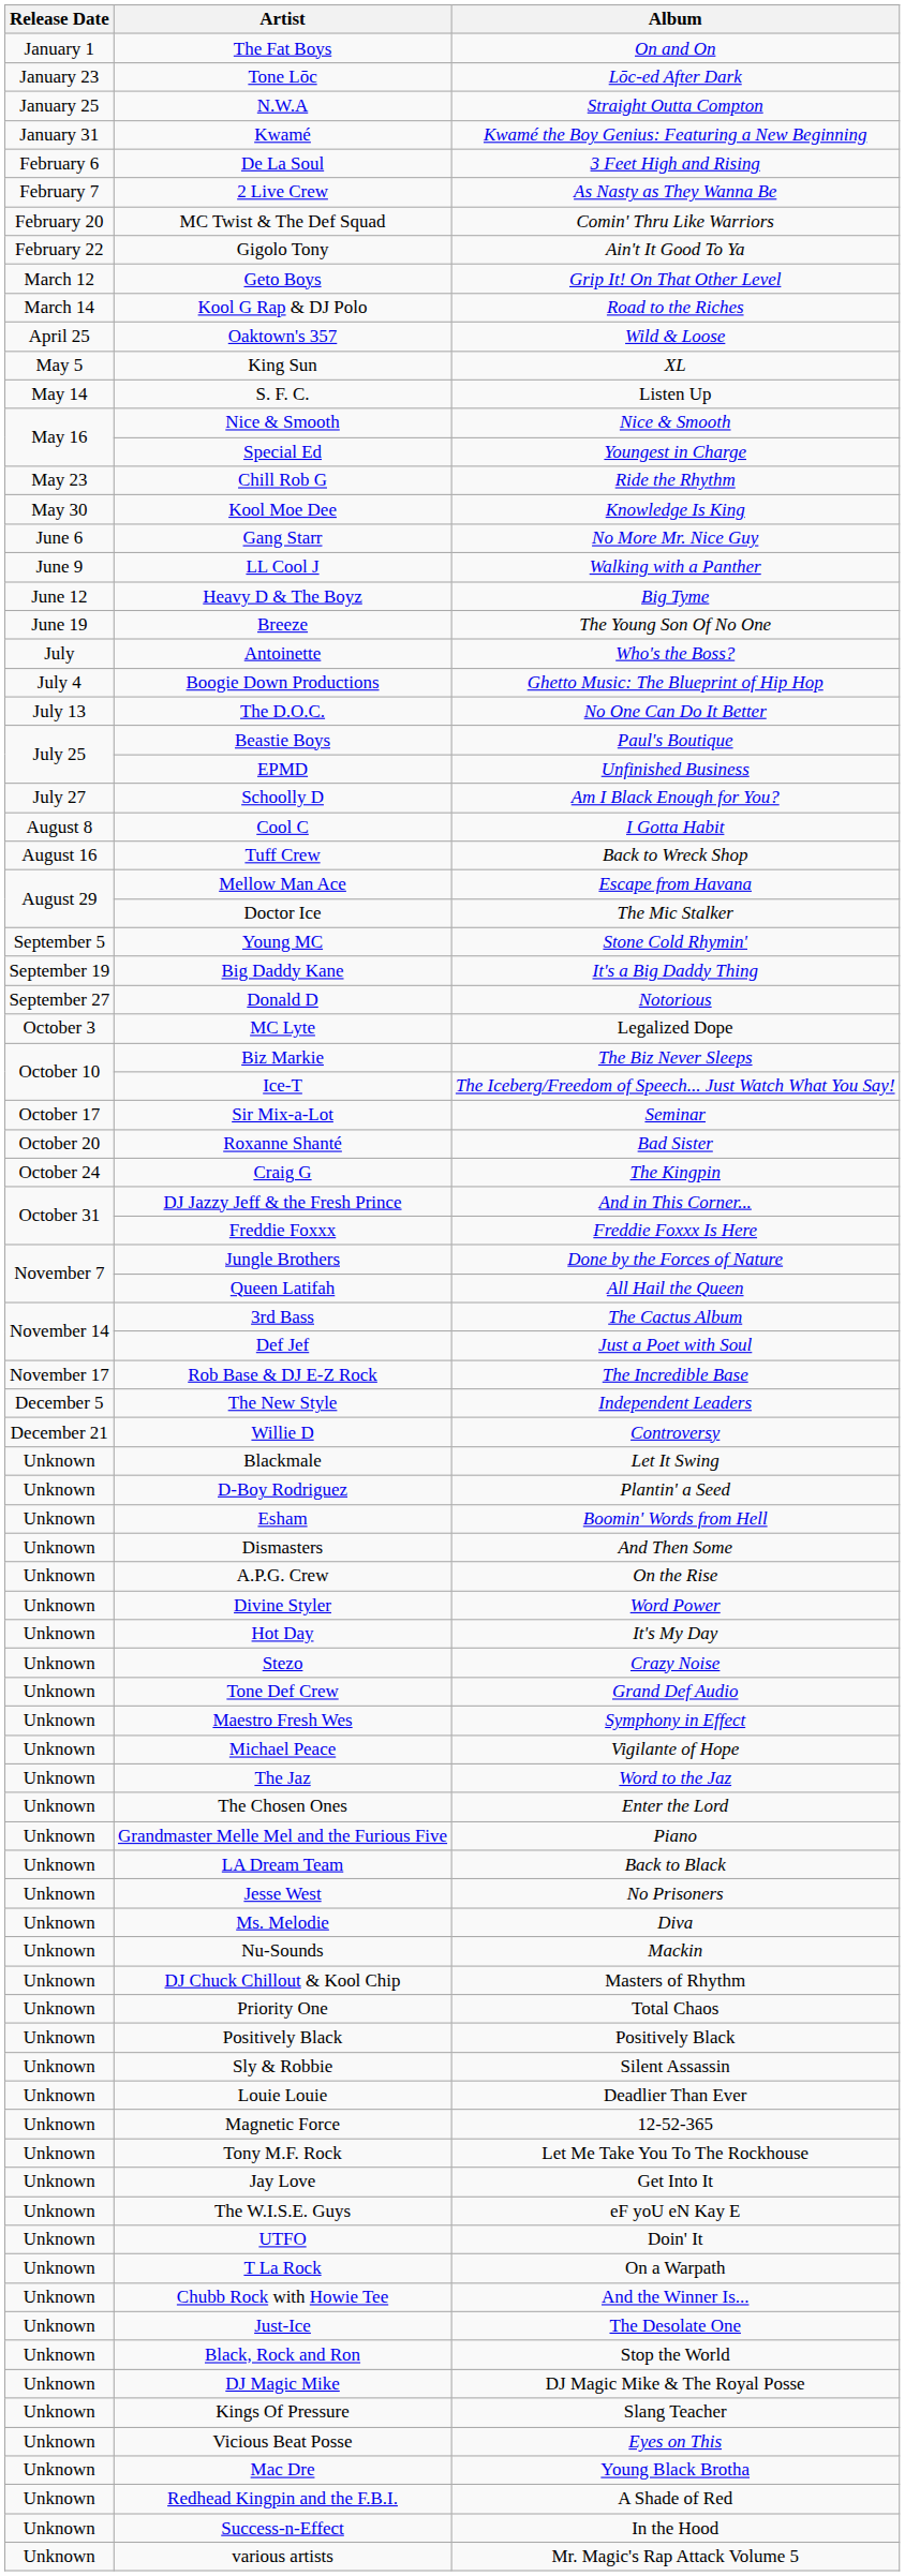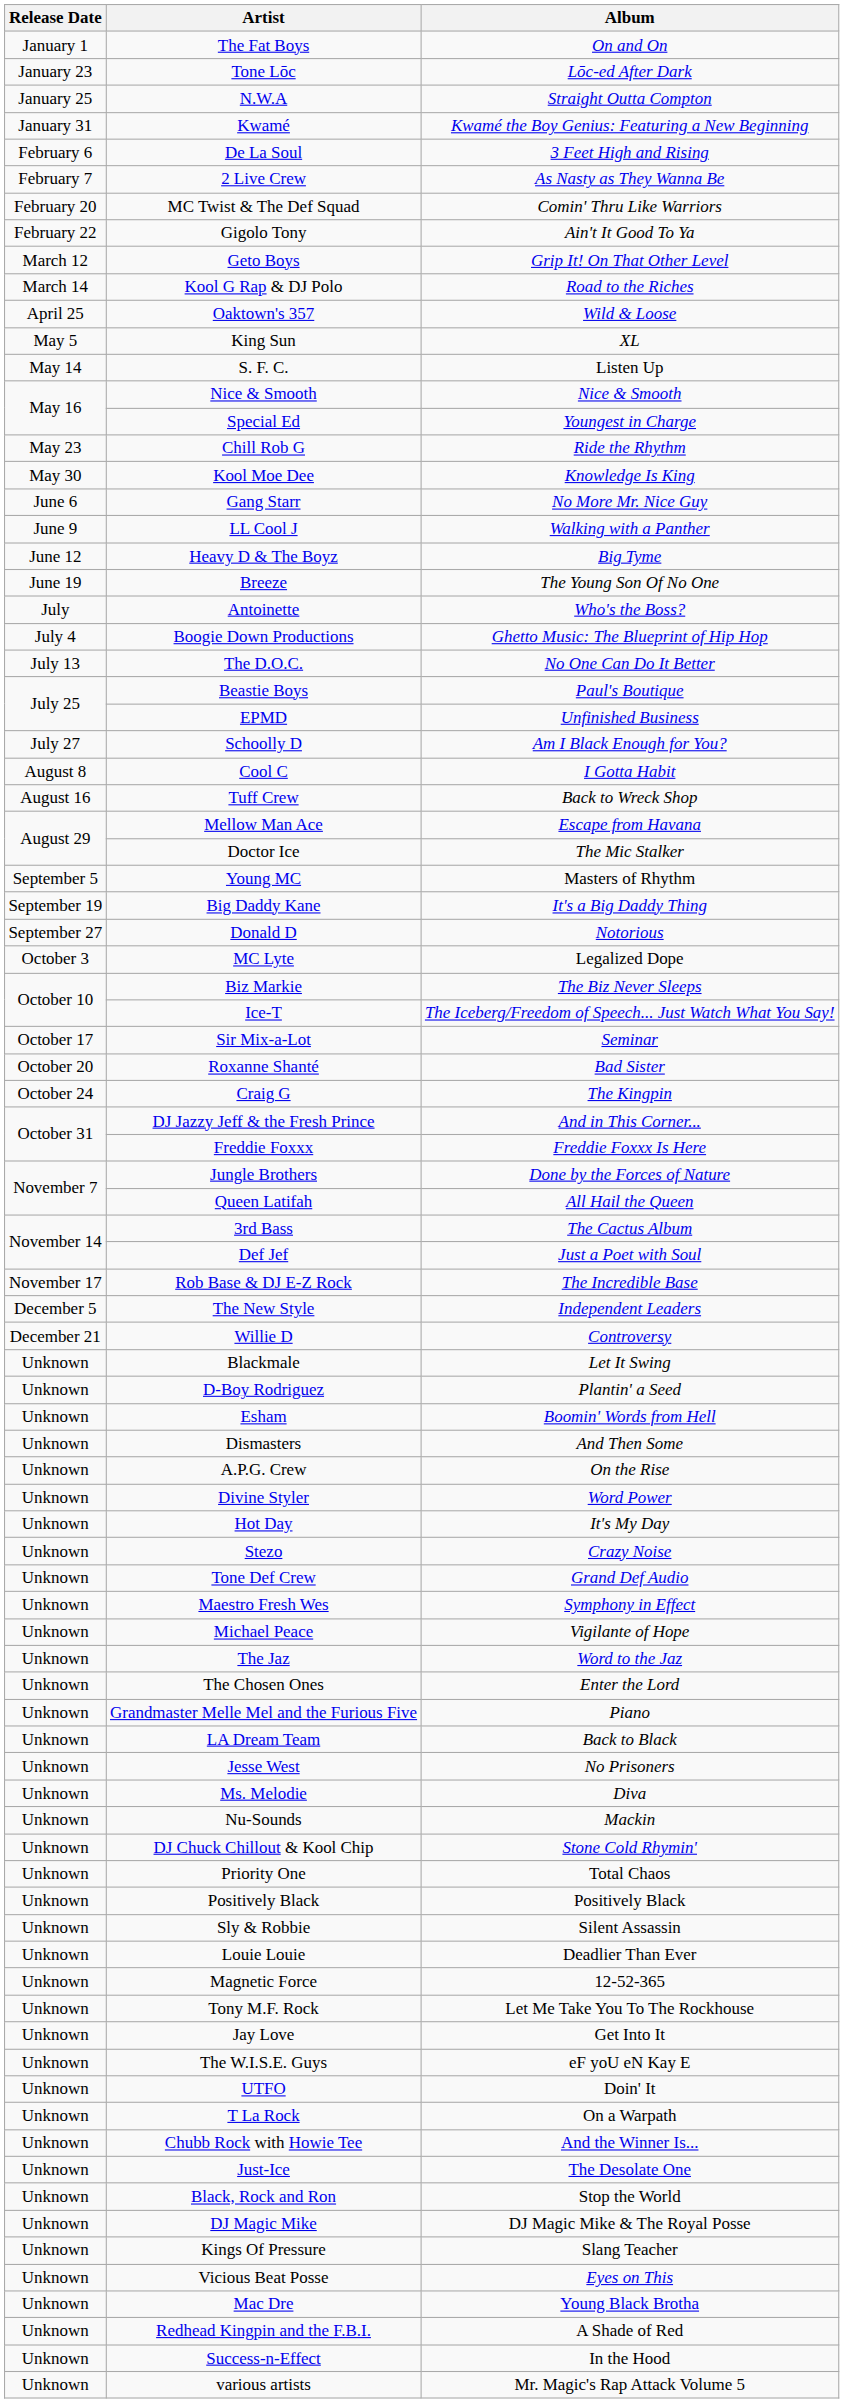 <table class="wikitable" style="text-align:center;">
 <tr>
 <th scope="col">Release Date</th>
 <th scope="col">Artist</th>
 <th scope="col">Album</th>
 </tr>
 <tr>
 <td>January 1</td>
 <td><a href='#'>The Fat Boys</a></td>
 <td><em><a href='#'>On and On</a></em></td>
 </tr>
 <tr>
 <td>January 23</td>
 <td><a href='#'>Tone Lōc</a></td>
 <td><em><a href='#'>Lōc-ed After Dark</a></em></td>
 </tr>
 <tr>
 <td>January 25</td>
 <td><a href='#'>N.W.A</a></td>
 <td><em><a href='#'>Straight Outta Compton</a></em></td>
 </tr>
 <tr>
 <td>January 31</td>
 <td><a href='#'>Kwamé</a></td>
 <td><em><a href='#'>Kwamé the Boy Genius: Featuring a New Beginning</a></em></td>
 </tr>
 <tr>
 <td>February 6</td>
 <td><a href='#'>De La Soul</a></td>
 <td><em><a href='#'>3 Feet High and Rising</a></em></td>
 </tr>
 <tr>
 <td>February 7</td>
 <td><a href='#'>2 Live Crew</a></td>
 <td><em><a href='#'>As Nasty as They Wanna Be</a></em></td>
 </tr>
 <tr>
 <td>February 20</td>
 <td>MC Twist & The Def Squad</td>
 <td><em>Comin' Thru Like Warriors</em></td>
 </tr>
 <tr>
 <td>February 22</td>
 <td>Gigolo Tony</td>
 <td><em>Ain't It Good To Ya</em></td>
 </tr>
 <tr>
 <td>March 12</td>
 <td><a href='#'>Geto Boys</a></td>
 <td><em><a href='#'>Grip It! On That Other Level</a></em></td>
 </tr>
 <tr>
 <td>March 14</td>
 <td><a href='#'>Kool G Rap</a> & DJ Polo</td>
 <td><em><a href='#'>Road to the Riches</a></em></td>
 </tr>
 <tr>
 <td>April 25</td>
 <td><a href='#'>Oaktown's 357</a></td>
 <td><em><a href='#'>Wild & Loose</a></em></td>
 </tr>
 <tr>
 <td>May 5</td>
 <td>King Sun</td>
 <td><em>XL</em></td>
 </tr>
 <tr>
 <td>May 14</td>
 <td>S. F. C.</td>
 <td>Listen Up</td>
 </tr>
 <tr>
 <td rowspan="2">May 16</td>
 <td><a href='#'>Nice & Smooth</a></td>
 <td><em><a href='#'>Nice & Smooth</a></em></td>
 </tr>
 <tr>
 <td><a href='#'>Special Ed</a></td>
 <td><em><a href='#'>Youngest in Charge</a></em></td>
 </tr>
 <tr>
 <td>May 23</td>
 <td><a href='#'>Chill Rob G</a></td>
 <td><em><a href='#'>Ride the Rhythm</a></em></td>
 </tr>
 <tr>
 <td>May 30</td>
 <td><a href='#'>Kool Moe Dee</a></td>
 <td><em><a href='#'>Knowledge Is King</a></em></td>
 </tr>
 <tr>
 <td>June 6</td>
 <td><a href='#'>Gang Starr</a></td>
 <td><em><a href='#'>No More Mr. Nice Guy</a></em></td>
 </tr>
 <tr>
 <td>June 9</td>
 <td><a href='#'>LL Cool J</a></td>
 <td><em><a href='#'>Walking with a Panther</a></em></td>
 </tr>
 <tr>
 <td>June 12</td>
 <td><a href='#'>Heavy D & The Boyz</a></td>
 <td><em><a href='#'>Big Tyme</a></em></td>
 </tr>
 <tr>
 <td>June 19</td>
 <td><a href='#'>Breeze</a></td>
 <td><em>The Young Son Of No One</em></td>
 </tr>
 <tr>
 <td>July</td>
 <td><a href='#'>Antoinette</a></td>
 <td><em><a href='#'>Who's the Boss?</a></em></td>
 </tr>
 <tr>
 <td>July 4</td>
 <td><a href='#'>Boogie Down Productions</a></td>
 <td><em><a href='#'>Ghetto Music: The Blueprint of Hip Hop</a></em></td>
 </tr>
 <tr>
 <td>July 13</td>
 <td><a href='#'>The D.O.C.</a></td>
 <td><em><a href='#'>No One Can Do It Better</a></em></td>
 </tr>
 <tr>
 <td rowspan="2">July 25</td>
 <td><a href='#'>Beastie Boys</a></td>
 <td><em><a href='#'>Paul's Boutique</a></em></td>
 </tr>
 <tr>
 <td><a href='#'>EPMD</a></td>
 <td><em><a href='#'>Unfinished Business</a></em></td>
 </tr>
 <tr>
 <td>July 27</td>
 <td><a href='#'>Schoolly D</a></td>
 <td><em><a href='#'>Am I Black Enough for You?</a></em></td>
 </tr>
 <tr>
 <td>August 8</td>
 <td><a href='#'>Cool C</a></td>
 <td><em><a href='#'>I Gotta Habit</a></em></td>
 </tr>
 <tr>
 <td>August 16</td>
 <td><a href='#'>Tuff Crew</a></td>
 <td><em>Back to Wreck Shop</em></td>
 </tr>
 <tr>
 <td rowspan="2">August 29</td>
 <td><a href='#'>Mellow Man Ace</a></td>
 <td><em><a href='#'>Escape from Havana</a></em></td>
 </tr>
 <tr>
 <td>Doctor Ice</td>
 <td><em>The Mic Stalker</em></td>
 </tr>
 <tr>
 <td>September 5</td>
 <td><a href='#'>Young MC</a></td>
-<td><em><a href='#'>Stone Cold Rhymin'</a></em></td>
+<td></em>Masters of Rhythm<em></td>
 </tr>
 <tr>
 <td>September 19</td>
 <td><a href='#'>Big Daddy Kane</a></td>
 <td><em><a href='#'>It's a Big Daddy Thing</a></em></td>
 </tr>
 <tr>
 <td>September 27</td>
 <td><a href='#'>Donald D</a></td>
 <td><em><a href='#'>Notorious</a></em></td>
 </tr>
 <tr>
 <td>October 3</td>
 <td><a href='#'>MC Lyte</a></td>
 <td></em>Legalized Dope<em></td>
 </tr>
 <tr>
 <td rowspan="2">October 10</td>
 <td><a href='#'>Biz Markie</a></td>
 <td><em><a href='#'>The Biz Never Sleeps</a></em></td>
 </tr>
 <tr>
 <td><a href='#'>Ice-T</a></td>
 <td><em><a href='#'>The Iceberg/Freedom of Speech... Just Watch What You Say!</a></em></td>
 </tr>
 <tr>
 <td>October 17</td>
 <td><a href='#'>Sir Mix-a-Lot</a></td>
 <td><em><a href='#'>Seminar</a></em></td>
 </tr>
 <tr>
 <td>October 20</td>
 <td><a href='#'>Roxanne Shanté</a></td>
 <td><em><a href='#'>Bad Sister</a></em></td>
 </tr>
 <tr>
 <td>October 24</td>
 <td><a href='#'>Craig G</a></td>
 <td><em><a href='#'>The Kingpin</a></em></td>
 </tr>
 <tr>
 <td rowspan="2">October 31</td>
 <td><a href='#'>DJ Jazzy Jeff & the Fresh Prince</a></td>
 <td><em><a href='#'>And in This Corner...</a></em></td>
 </tr>
 <tr>
 <td><a href='#'>Freddie Foxxx</a></td>
 <td><em><a href='#'>Freddie Foxxx Is Here</a></em></td>
 </tr>
 <tr>
 <td rowspan="2">November 7</td>
 <td><a href='#'>Jungle Brothers</a></td>
 <td><em><a href='#'>Done by the Forces of Nature</a></em></td>
 </tr>
 <tr>
 <td><a href='#'>Queen Latifah</a></td>
 <td><em><a href='#'>All Hail the Queen</a></em></td>
 </tr>
 <tr>
 <td rowspan="2">November 14</td>
 <td><a href='#'>3rd Bass</a></td>
 <td><em><a href='#'>The Cactus Album</a></em></td>
 </tr>
 <tr>
 <td><a href='#'>Def Jef</a></td>
 <td><em><a href='#'>Just a Poet with Soul</a></em></td>
 </tr>
 <tr>
 <td>November 17</td>
 <td><a href='#'>Rob Base & DJ E-Z Rock</a></td>
 <td><em><a href='#'>The Incredible Base</a></em></td>
 </tr>
 <tr>
 <td>December 5</td>
 <td><a href='#'>The New Style</a></td>
 <td><em><a href='#'>Independent Leaders</a></em></td>
 </tr>
 <tr>
 <td>December 21</td>
 <td><a href='#'>Willie D</a></td>
 <td><em><a href='#'>Controversy</a></em></td>
 </tr>
 <tr>
 <td>Unknown</td>
 <td>Blackmale</td>
 <td><em>Let It Swing</em></td>
 </tr>
 <tr>
 <td>Unknown</td>
 <td><a href='#'>D-Boy Rodriguez</a></td>
 <td><em>Plantin' a Seed</em></td>
 </tr>
 <tr>
 <td>Unknown</td>
 <td><a href='#'>Esham</a></td>
 <td><em><a href='#'>Boomin' Words from Hell</a></em></td>
 </tr>
 <tr>
 <td>Unknown</td>
 <td>Dismasters</td>
 <td><em> And Then Some</em></td>
 </tr>
 <tr>
 <td>Unknown</td>
 <td>A.P.G. Crew</td>
 <td><em>On the Rise</em></td>
 </tr>
 <tr>
 <td>Unknown</td>
 <td><a href='#'>Divine Styler</a></td>
 <td><em><a href='#'>Word Power</a></em></td>
 </tr>
 <tr>
 <td>Unknown</td>
 <td><a href='#'>Hot Day</a></td>
 <td><em>It's My Day</em></td>
 </tr>
 <tr>
 <td>Unknown</td>
 <td><a href='#'>Stezo</a></td>
 <td><em><a href='#'>Crazy Noise</a></em></td>
 </tr>
 <tr>
 <td>Unknown</td>
 <td><a href='#'>Tone Def Crew</a></td>
 <td><em><a href='#'>Grand Def Audio</a></em></td>
 </tr>
 <tr>
 <td>Unknown</td>
 <td><a href='#'>Maestro Fresh Wes</a></td>
 <td><em><a href='#'>Symphony in Effect</a></em></td>
 </tr>
 <tr>
 <td>Unknown</td>
 <td><a href='#'>Michael Peace</a></td>
 <td><em>Vigilante of Hope</em></td>
 </tr>
 <tr>
 <td>Unknown</td>
 <td><a href='#'>The Jaz</a></td>
 <td><em><a href='#'>Word to the Jaz</a></em></td>
 </tr>
 <tr>
 <td>Unknown</td>
 <td>The Chosen Ones</td>
 <td><em>Enter the Lord</em></td>
 </tr>
 <tr>
 <td>Unknown</td>
 <td><a href='#'>Grandmaster Melle Mel and the Furious Five</a></td>
 <td><em>Piano</em></td>
 </tr>
 <tr>
 <td>Unknown</td>
 <td><a href='#'>LA Dream Team</a></td>
 <td><em>Back to Black</em></td>
 </tr>
 <tr>
 <td>Unknown</td>
 <td><a href='#'>Jesse West</a></td>
 <td><em>No Prisoners</em></td>
 </tr>
 <tr>
 <td>Unknown</td>
 <td><a href='#'>Ms. Melodie</a></td>
 <td><em>Diva</em></td>
 </tr>
 <tr>
 <td>Unknown</td>
 <td>Nu-Sounds</td>
 <td><em>Mackin<strong></td>
 </tr>
 <tr>
 <td>Unknown</td>
 <td><a href='#'>DJ Chuck Chillout</a> & Kool Chip</td>
-<td></em>Masters of Rhythm<em></td>
+<td><em><a href='#'>Stone Cold Rhymin'</a></em></td>
 </tr>
 <tr>
 <td>Unknown</td>
 <td>Priority One</td>
 <td></em>Total Chaos<em></td>
 </tr>
 <tr>
 <td>Unknown</td>
 <td>Positively Black</td>
 <td></em>Positively Black<em></td>
 </tr>
 <tr>
 <td>Unknown</td>
 <td>Sly & Robbie</td>
 <td></em>Silent Assassin<em></td>
 </tr>
 <tr>
 <td>Unknown</td>
 <td>Louie Louie</td>
 <td></em>Deadlier Than Ever<em></td>
 </tr>
 <tr>
 <td>Unknown</td>
 <td>Magnetic Force</td>
 <td></em>12-52-365<em></td>
 </tr>
 <tr>
 <td>Unknown</td>
 <td>Tony M.F. Rock</td>
 <td></em>Let Me Take You To The Rockhouse<em></td>
 </tr>
 <tr>
 <td>Unknown</td>
 <td>Jay Love</td>
 <td></em>Get Into It<em></td>
 </tr>
 <tr>
 <td>Unknown</td>
 <td>The W.I.S.E. Guys</td>
 <td></em>eF yoU eN Kay E<em></td>
 </tr>
 <tr>
 <td>Unknown</td>
 <td><a href='#'>UTFO</a></td>
 <td></em>Doin' It<em></td>
 </tr>
 <tr>
 <td>Unknown</td>
 <td><a href='#'>T La Rock</a></td>
 <td></em>On a Warpath<em></td>
 </tr>
 <tr>
 <td>Unknown</td>
 <td><a href='#'>Chubb Rock</a> with <a href='#'>Howie Tee</a></td>
 <td></em><a href='#'>And the Winner Is...</a><em></td>
 </tr>
 <tr>
 <td>Unknown</td>
 <td><a href='#'>Just-Ice</a></td>
 <td></em><a href='#'>The Desolate One</a><em></td>
 </tr>
 <tr>
 <td>Unknown</td>
 <td><a href='#'>Black, Rock and Ron</a></td>
 <td></em>Stop the World<em></td>
 </tr>
 <tr>
 <td>Unknown</td>
 <td><a href='#'>DJ Magic Mike</a></td>
 <td></em>DJ Magic Mike & The Royal Posse<em></td>
 </tr>
 <tr>
 <td>Unknown</td>
 <td>Kings Of Pressure</td>
 <td></em>Slang Teacher<em></td>
 </tr>
 <tr>
 <td>Unknown</td>
 <td>Vicious Beat Posse</td>
 <td><em><a href='#'>Eyes on This</a></em></td>
 </tr>
 <tr>
 <td>Unknown</td>
 <td><a href='#'>Mac Dre</a></td>
 <td></em><a href='#'>Young Black Brotha</a><em></td>
 </tr>
 <tr>
 <td>Unknown</td>
 <td><a href='#'>Redhead Kingpin and the F.B.I.</a></td>
 <td></em>A Shade of Red<em></td>
 </tr>
 <tr>
 <td>Unknown</td>
 <td><a href='#'>Success-n-Effect</a></td>
 <td></em>In the Hood<em></td>
 </tr>
 <tr>
 <td>Unknown</td>
 <td>various artists</td>
 <td></em>Mr. Magic's Rap Attack Volume 5<em></td>
 </tr>
 </table>
